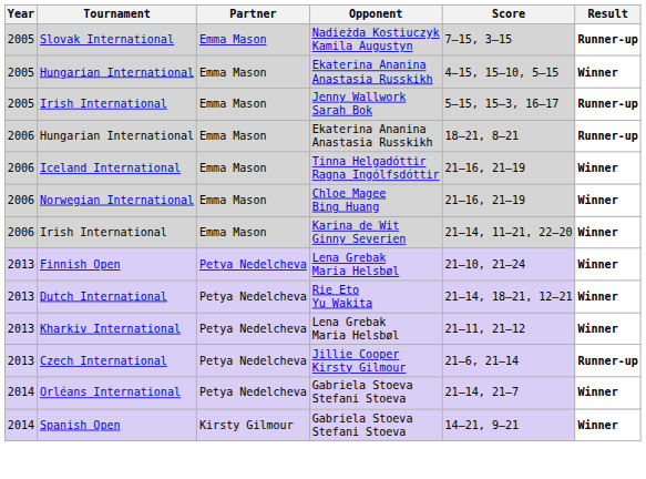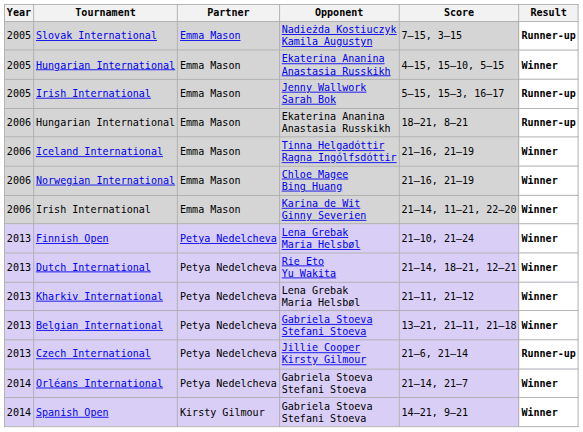 <table class="sortable wikitable" style="font-size: 90%;">
 <tr>
 <th>Year</th>
 <th>Tournament</th>
 <th>Partner</th>
 <th>Opponent</th>
 <th>Score</th>
 <th>Result</th>
 </tr>
 <tr style="background:#D5D5D5">
 <td align="center">2005</td>
 <td align="left"><a href='#'>Slovak International</a></td>
 <td align="left"> <a href='#'>Emma Mason</a></td>
 <td align="left"> <a href='#'>Nadieżda Kostiuczyk</a><br> <a href='#'>Kamila Augustyn</a></td>
 <td align="left">7–15, 3–15</td>
 <td style="text-align:left; background:white"> <strong>Runner-up</strong></td>
 </tr>
 <tr style="background:#D5D5D5">
 <td align="center">2005</td>
 <td align="left"><a href='#'>Hungarian International</a></td>
 <td align="left"> Emma Mason</td>
 <td align="left"> <a href='#'>Ekaterina Ananina</a><br> <a href='#'>Anastasia Russkikh</a></td>
 <td align="left">4–15, 15–10, 5–15</td>
 <td style="text-align:left; background:white"> <strong>Winner</strong></td>
 </tr>
 <tr style="background:#D5D5D5">
 <td align="center">2005</td>
 <td align="left"><a href='#'>Irish International</a></td>
 <td align="left"> Emma Mason</td>
 <td align="left"> <a href='#'>Jenny Wallwork</a><br> <a href='#'>Sarah Bok</a></td>
 <td align="left">5–15, 15–3, 16–17</td>
 <td style="text-align:left; background:white"> <strong>Runner-up</strong></td>
 </tr>
 <tr style="background:#D5D5D5">
 <td align="center">2006</td>
 <td align="left">Hungarian International</td>
 <td align="left"> Emma Mason</td>
 <td align="left"> Ekaterina Ananina<br> Anastasia Russkikh</td>
 <td align="left">18–21, 8–21</td>
 <td style="text-align:left; background:white"> <strong>Runner-up</strong></td>
 </tr>
 <tr style="background:#D5D5D5">
 <td align="center">2006</td>
 <td align="left"><a href='#'>Iceland International</a></td>
 <td align="left"> Emma Mason</td>
 <td align="left"> <a href='#'>Tinna Helgadóttir</a><br> <a href='#'>Ragna Ingólfsdóttir</a></td>
 <td align="left">21–16, 21–19</td>
 <td style="text-align:left; background:white"> <strong>Winner</strong></td>
 </tr>
 <tr style="background:#D5D5D5">
 <td align="center">2006</td>
 <td align="left"><a href='#'>Norwegian International</a></td>
 <td align="left"> Emma Mason</td>
 <td align="left"> <a href='#'>Chloe Magee</a><br> <a href='#'>Bing Huang</a></td>
 <td align="left">21–16, 21–19</td>
 <td style="text-align:left; background:white"> <strong>Winner</strong></td>
 </tr>
 <tr style="background:#D5D5D5">
 <td align="center">2006</td>
 <td align="left">Irish International</td>
 <td align="left"> Emma Mason</td>
 <td align="left"> <a href='#'>Karina de Wit</a><br> <a href='#'>Ginny Severien</a></td>
 <td align="left">21–14, 11–21, 22–20</td>
 <td style="text-align:left; background:white"> <strong>Winner</strong></td>
 </tr>
 <tr style="background:#D8CEF6">
 <td align="center">2013</td>
 <td align="left"><a href='#'>Finnish Open</a></td>
 <td align="left"> <a href='#'>Petya Nedelcheva</a></td>
 <td align="left"> <a href='#'>Lena Grebak</a><br> <a href='#'>Maria Helsbøl</a></td>
 <td align="left">21–10, 21–24</td>
 <td style="text-align:left; background:white"> <strong>Winner</strong></td>
 </tr>
 <tr style="background:#D8CEF6">
 <td align="center">2013</td>
 <td align="left"><a href='#'>Dutch International</a></td>
 <td align="left"> Petya Nedelcheva</td>
 <td align="left"> <a href='#'>Rie Eto</a><br> <a href='#'>Yu Wakita</a></td>
 <td align="left">21–14, 18–21, 12–21</td>
 <td style="text-align:left; background:white"> <strong>Winner</strong></td>
 </tr>
 <tr style="background:#D8CEF6">
 <td align="center">2013</td>
 <td align="left"><a href='#'>Kharkiv International</a></td>
 <td align="left"> Petya Nedelcheva</td>
 <td align="left"> Lena Grebak<br> Maria Helsbøl</td>
 <td align="left">21–11, 21–12</td>
 <td style="text-align:left; background:white"> <strong>Winner</strong></td>
 </tr>
 <tr style="background:#D8CEF6">
 <td align="center">2013</td>
+<td align="left"><a href='#'>Belgian International</a></td>
+<td align="left"> Petya Nedelcheva</td>
+<td align="left"> <a href='#'>Gabriela Stoeva</a><br> <a href='#'>Stefani Stoeva</a></td>
+<td align="left">13–21, 21–11, 21–18</td>
+<td style="text-align:left; background:white"> <strong>Winner</strong></td>
+</tr>
+<tr style="background:#D8CEF6">
+<td align="center">2013</td>
 <td align="left"><a href='#'>Czech International</a></td>
 <td align="left"> Petya Nedelcheva</td>
 <td align="left"> <a href='#'>Jillie Cooper</a><br> <a href='#'>Kirsty Gilmour</a></td>
 <td align="left">21–6, 21–14</td>
 <td style="text-align:left; background:white"> <strong>Runner-up</strong></td>
 </tr>
 <tr style="background:#D8CEF6">
 <td align="center">2014</td>
 <td align="left"><a href='#'>Orléans International</a></td>
 <td align="left"> Petya Nedelcheva</td>
 <td align="left"> Gabriela Stoeva<br> Stefani Stoeva</td>
 <td align="left">21–14, 21–7</td>
 <td style="text-align:left; background:white"> <strong>Winner</strong></td>
 </tr>
 <tr style="background:#D8CEF6">
 <td align="center">2014</td>
 <td align="left"><a href='#'>Spanish Open</a></td>
 <td align="left"> Kirsty Gilmour</td>
 <td align="left"> Gabriela Stoeva<br> Stefani Stoeva</td>
 <td align="left">14–21, 9–21</td>
 <td style="text-align:left; background:white"> <strong>Winner</strong></td>
 </tr>
 </table>
